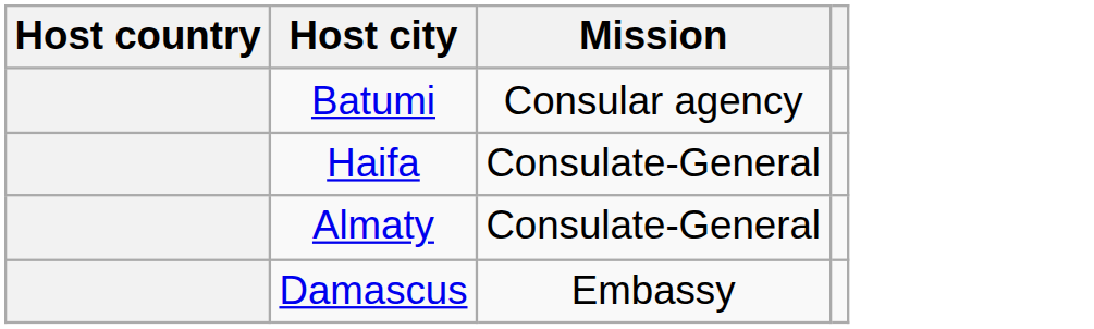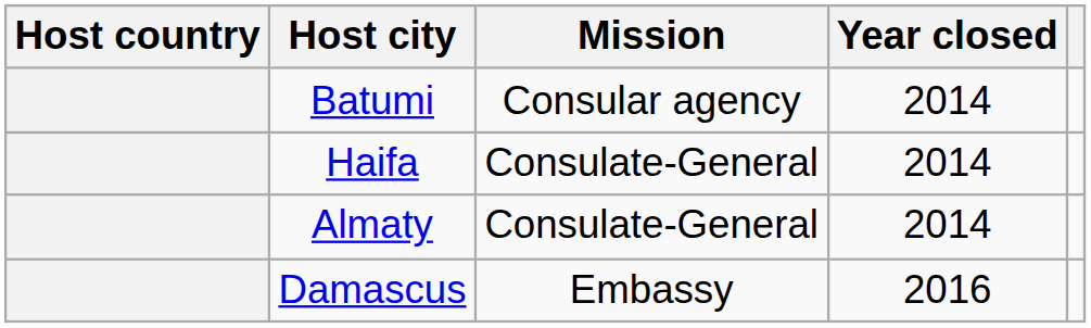 <table class="wikitable plainrowheaders" style="text-align:center;">
 <tr>
 <th scope="col">Host country</th>
 <th scope="col">Host city</th>
 <th scope="col">Mission</th>
+<th scope="col">Year closed</th>
 <th scope="col"></th>
 </tr>
 <tr>
 <th scope="row"></th>
 <td><a href='#'>Batumi</a></td>
 <td>Consular agency</td>
+<td>2014</td>
 <td></td>
 </tr>
 <tr>
 <th scope="row"></th>
 <td><a href='#'>Haifa</a></td>
 <td>Consulate-General</td>
+<td>2014</td>
 <td></td>
 </tr>
 <tr>
 <th scope="row"></th>
 <td><a href='#'>Almaty</a></td>
 <td>Consulate-General</td>
+<td>2014</td>
 <td></td>
 </tr>
 <tr>
 <th scope="row"></th>
 <td><a href='#'>Damascus</a></td>
 <td>Embassy</td>
+<td>2016</td>
 <td></td>
 </tr>
 </table>
